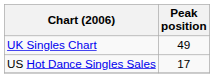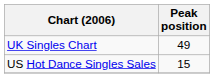 <table class="wikitable sortable">
 <tr>
 <th align="left">Chart (2006)</th>
 <th align="left">Peak<br>position</th>
 </tr>
 <tr>
 <td align="left"><a href='#'>UK Singles Chart</a></td>
 <td align="center">49</td>
 </tr>
 <tr>
 <td align="left">US <a href='#'>Hot Dance Singles Sales</a></td>
-<td align="center">17</td>
+<td align="center">15</td>
 </tr>
 <tr>
 </tr>
 </table>
